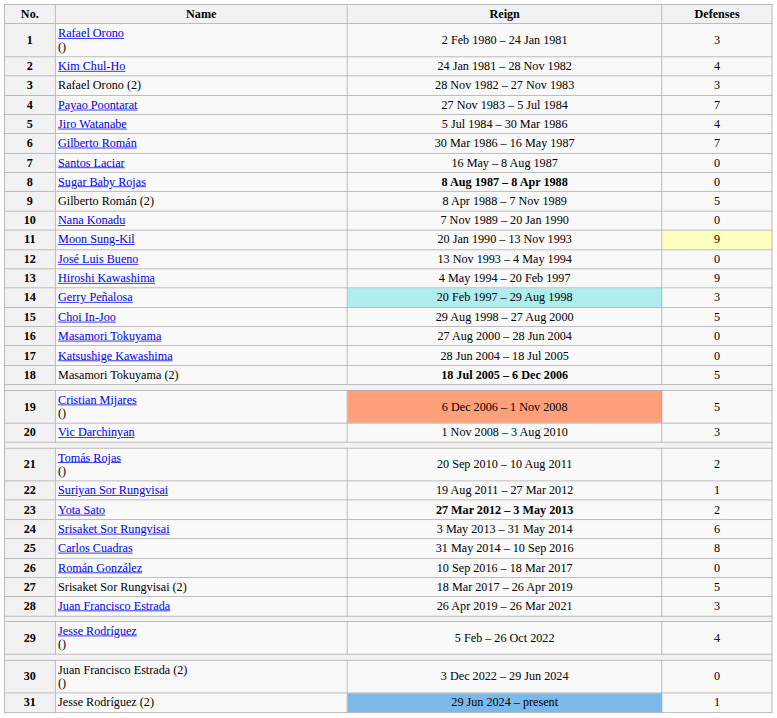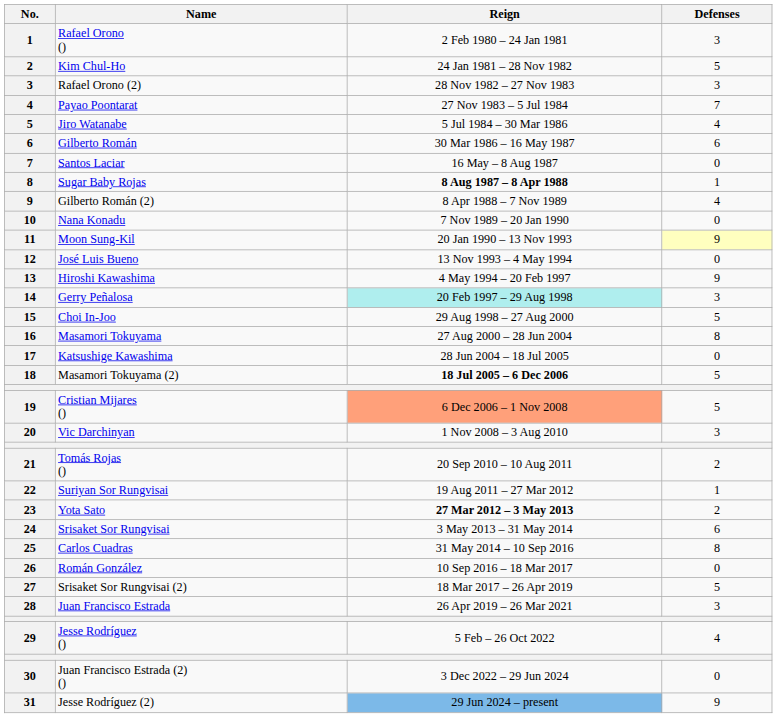 <table class="wikitable sortable" style="width:80%;">
 <tr>
 <th>No.</th>
 <th>Name</th>
 <th>Reign</th>
 <th>Defenses</th>
 </tr>
 <tr>
 <th>1</th>
 <td align="left"><a href='#'>Rafael Orono</a><br>()</td>
 <td style="text-align:center;">2 Feb 1980 – 24 Jan 1981</td>
 <td style="text-align:center;">3</td>
 </tr>
 <tr>
 <th>2</th>
 <td align="left"><a href='#'>Kim Chul-Ho</a></td>
 <td style="text-align:center;">24 Jan 1981 – 28 Nov 1982</td>
-<td style="text-align:center;">4</td>
+<td style="text-align:center;">5</td>
 </tr>
 <tr>
 <th>3</th>
 <td align="left">Rafael Orono (2)</td>
 <td style="text-align:center;">28 Nov 1982 – 27 Nov 1983</td>
 <td style="text-align:center;">3</td>
 </tr>
 <tr>
 <th>4</th>
 <td align="left"><a href='#'>Payao Poontarat</a></td>
 <td style="text-align:center;">27 Nov 1983 – 5 Jul 1984</td>
 <td style="text-align:center;">7</td>
 </tr>
 <tr>
 <th>5</th>
 <td align="left"><a href='#'>Jiro Watanabe</a></td>
 <td style="text-align:center;">5 Jul 1984 – 30 Mar 1986</td>
 <td style="text-align:center;">4</td>
 </tr>
 <tr>
 <th>6</th>
 <td align="left"><a href='#'>Gilberto Román</a></td>
 <td style="text-align:center;">30 Mar 1986 – 16 May 1987</td>
-<td style="text-align:center;">7</td>
+<td style="text-align:center;">6</td>
 </tr>
 <tr>
 <th>7</th>
 <td align="left"><a href='#'>Santos Laciar</a></td>
 <td style="text-align:center;">16 May – 8 Aug 1987</td>
 <td style="text-align:center;">0</td>
 </tr>
 <tr>
 <th>8</th>
 <td align="left"><a href='#'>Sugar Baby Rojas</a></td>
 <td style="text-align:center;"><strong>8 Aug 1987 – 8 Apr 1988</strong></td>
-<td style="text-align:center;">0</td>
+<td style="text-align:center;">1</td>
 </tr>
 <tr>
 <th>9</th>
 <td align="left">Gilberto Román (2)</td>
 <td style="text-align:center;">8 Apr 1988 – 7 Nov 1989</td>
-<td style="text-align:center;">5</td>
+<td style="text-align:center;">4</td>
 </tr>
 <tr>
 <th>10</th>
 <td align="left"><a href='#'>Nana Konadu</a></td>
 <td style="text-align:center;">7 Nov 1989 – 20 Jan 1990</td>
 <td style="text-align:center;">0</td>
 </tr>
 <tr>
 <th>11</th>
 <td align="left"><a href='#'>Moon Sung-Kil</a></td>
 <td style="text-align:center;">20 Jan 1990 – 13 Nov 1993</td>
 <td style="background:#ffffbf; text-align:center;">9</td>
 </tr>
 <tr>
 <th>12</th>
 <td align="left"><a href='#'>José Luis Bueno</a></td>
 <td style="text-align:center;">13 Nov 1993 – 4 May 1994</td>
 <td style="text-align:center;">0</td>
 </tr>
 <tr>
 <th>13</th>
 <td align="left"><a href='#'>Hiroshi Kawashima</a></td>
 <td style="text-align:center;">4 May 1994 – 20 Feb 1997</td>
 <td style="text-align:center;">9</td>
 </tr>
 <tr>
 <th>14</th>
 <td align="left"><a href='#'>Gerry Peñalosa</a></td>
 <td style="background: paleturquoise; text-align:center;">20 Feb 1997 – 29 Aug 1998</td>
 <td style="text-align:center;">3</td>
 </tr>
 <tr>
 <th>15</th>
 <td align="left"><a href='#'>Choi In-Joo</a></td>
 <td style="text-align:center;">29 Aug 1998 – 27 Aug 2000</td>
 <td style="text-align:center;">5</td>
 </tr>
 <tr>
 <th>16</th>
 <td align="left"><a href='#'>Masamori Tokuyama</a></td>
 <td style="text-align:center;">27 Aug 2000 – 28 Jun 2004</td>
-<td style="text-align:center;">0</td>
+<td style="text-align:center;">8</td>
 </tr>
 <tr>
 <th>17</th>
 <td align="left"><a href='#'>Katsushige Kawashima</a></td>
 <td style="text-align:center;">28 Jun 2004 – 18 Jul 2005</td>
 <td style="text-align:center;">0</td>
 </tr>
 <tr>
 <th>18</th>
 <td align="left">Masamori Tokuyama (2)</td>
 <td style="text-align:center;"><strong>18 Jul 2005 – 6 Dec 2006</strong></td>
 <td style="text-align:center;">5</td>
 </tr>
 <tr align=center>
 <th colspan=4></th>
 </tr>
 <tr>
 <th>19</th>
 <td align="left"><a href='#'>Cristian Mijares</a><br>()</td>
 <td style="background: lightsalmon; text-align:center;">6 Dec 2006 – 1 Nov 2008</td>
 <td style="text-align:center;">5</td>
 </tr>
 <tr>
 <th>20</th>
 <td align="left"><a href='#'>Vic Darchinyan</a></td>
 <td style="text-align:center;">1 Nov 2008 – 3 Aug 2010</td>
 <td style="text-align:center;">3</td>
 </tr>
 <tr align=center>
 <th colspan=4></th>
 </tr>
 <tr>
 <th>21</th>
 <td align="left"><a href='#'>Tomás Rojas</a><br>()</td>
 <td style="text-align:center;">20 Sep 2010 – 10 Aug 2011</td>
 <td style="text-align:center;">2</td>
 </tr>
 <tr>
 <th>22</th>
 <td align="left"><a href='#'>Suriyan Sor Rungvisai</a></td>
 <td style="text-align:center;">19 Aug 2011 – 27 Mar 2012</td>
 <td style="text-align:center;">1</td>
 </tr>
 <tr>
 <th>23</th>
 <td align="left"><a href='#'>Yota Sato</a></td>
 <td style="text-align:center;"><strong>27 Mar 2012 – 3 May 2013</strong></td>
 <td style="text-align:center;">2</td>
 </tr>
 <tr>
 <th>24</th>
 <td align="left"><a href='#'>Srisaket Sor Rungvisai</a></td>
 <td style="text-align:center;">3 May 2013 – 31 May 2014</td>
 <td style="text-align:center;">6</td>
 </tr>
 <tr>
 <th>25</th>
 <td align="left"><a href='#'>Carlos Cuadras</a></td>
 <td style="text-align:center;">31 May 2014 – 10 Sep 2016</td>
 <td style="text-align:center;">8</td>
 </tr>
 <tr>
 <th>26</th>
 <td align="left"><a href='#'>Román González</a></td>
 <td style="text-align:center;">10 Sep 2016 – 18 Mar 2017</td>
 <td style="text-align:center;">0</td>
 </tr>
 <tr>
 <th>27</th>
 <td align="left">Srisaket Sor Rungvisai (2)</td>
 <td style="text-align:center;">18 Mar 2017 – 26 Apr 2019</td>
 <td style="text-align:center;">5</td>
 </tr>
 <tr>
 <th>28</th>
 <td align="left"><a href='#'>Juan Francisco Estrada</a></td>
 <td style="text-align:center;">26 Apr 2019 – 26 Mar 2021</td>
 <td style="text-align:center;">3</td>
 </tr>
 <tr align=center>
 <th colspan=4></th>
 </tr>
 <tr>
 <th>29</th>
 <td align="left"><a href='#'>Jesse Rodríguez</a><br>()</td>
 <td style="text-align:center;">5 Feb – 26 Oct 2022</td>
 <td style="text-align:center;">4</td>
 </tr>
 <tr>
 <th colspan=4></th>
 </tr>
 <tr>
 <th>30</th>
 <td align="left">Juan Francisco Estrada (2)<br>()</td>
 <td style="text-align:center;">3 Dec 2022 – 29 Jun 2024</td>
 <td style="text-align:center;">0</td>
 </tr>
 <tr>
 <th>31</th>
 <td align="left">Jesse Rodríguez (2)</td>
 <td style="background:#7cb9e8; text-align:center;">29 Jun 2024 – present</td>
-<td style="text-align:center;">1</td>
+<td style="text-align:center;">9</td>
 </tr>
 </table>
